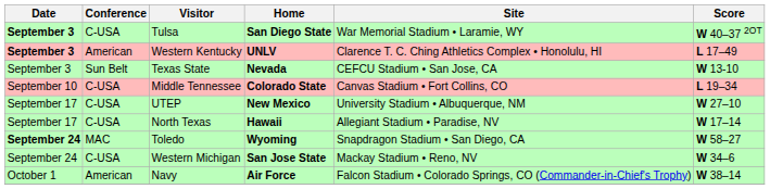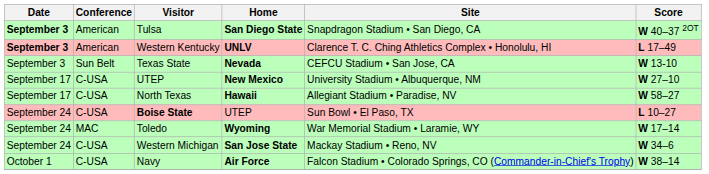 <table class="wikitable">
 <tr>
 <th>Date</th>
 <th>Conference</th>
 <th>Visitor</th>
 <th>Home</th>
 <th>Site</th>
 <th>Score</th>
 </tr>
 <tr style="background:#bfb;">
 <td><strong>September 3</strong></td>
-<td>C-USA</td>
+<td>American</td>
 <td>Tulsa</td>
 <td><strong>San Diego State</strong></td>
-<td>War Memorial Stadium • Laramie, WY</td>
+<td>Snapdragon Stadium • San Diego, CA</td>
 <td><strong>W</strong> 40–37 <sup>2OT</sup></td>
 </tr>
 <tr style="background:#fbb;">
 <td><strong>September 3</strong></td>
 <td>American</td>
 <td>Western Kentucky</td>
 <td><strong>UNLV</strong></td>
 <td>Clarence T. C. Ching Athletics Complex • Honolulu, HI</td>
 <td><strong>L</strong> 17–49</td>
 </tr>
 <tr style="background:#bfb;">
 <td>September 3</td>
 <td>Sun Belt</td>
 <td>Texas State</td>
 <td><strong>Nevada</strong></td>
 <td>CEFCU Stadium • San Jose, CA</td>
 <td><strong>W</strong> 13-10</td>
 </tr>
-<tr style="background:#fbb;">
-<td>September 10</td>
-<td>C-USA</td>
-<td>Middle Tennessee</td>
-<td><strong>Colorado State</strong></td>
-<td>Canvas Stadium • Fort Collins, CO</td>
-<td><strong>L</strong> 19–34</td>
-</tr>
 <tr style="background:#bfb;">
 <td>September 17</td>
 <td>C-USA</td>
 <td>UTEP</td>
 <td><strong>New Mexico</strong></td>
 <td>University Stadium • Albuquerque, NM</td>
 <td><strong>W</strong> 27–10</td>
 </tr>
 <tr style="background:#bfb;">
 <td>September 17</td>
 <td>C-USA</td>
 <td>North Texas</td>
 <td><strong>Hawaii</strong></td>
 <td>Allegiant Stadium • Paradise, NV</td>
-<td><strong>W</strong> 17–14</td>
+<td><strong>W</strong> 58–27</td>
+</tr>
+<tr style="background:#fbb;">
+<td>September 24</td>
+<td>C-USA</td>
+<td><strong>Boise State</strong></td>
+<td>UTEP</td>
+<td>Sun Bowl • El Paso, TX</td>
+<td><strong>L</strong> 10–27</td>
 </tr>
 <tr style="background:#bfb;">
-<td><strong>September 24</strong></td>
+<td>September 24</td>
 <td>MAC</td>
 <td>Toledo</td>
 <td><strong>Wyoming</strong></td>
-<td>Snapdragon Stadium • San Diego, CA</td>
-<td><strong>W</strong> 58–27</td>
+<td>War Memorial Stadium • Laramie, WY</td>
+<td><strong>W</strong> 17–14</td>
 </tr>
 <tr style="background:#bfb;">
 <td>September 24</td>
 <td>C-USA</td>
 <td>Western Michigan</td>
 <td><strong>San Jose State</strong></td>
 <td>Mackay Stadium • Reno, NV</td>
 <td><strong>W</strong> 34–6</td>
 </tr>
 <tr style="background:#bfb;">
 <td>October 1</td>
-<td>American</td>
+<td>C-USA</td>
 <td>Navy</td>
 <td><strong>Air Force</strong></td>
 <td>Falcon Stadium • Colorado Springs, CO (<a href='#'>Commander-in-Chief's Trophy</a>)</td>
 <td><strong>W</strong> 38–14</td>
 </tr>
 <tr>
 </tr>
 </table>
